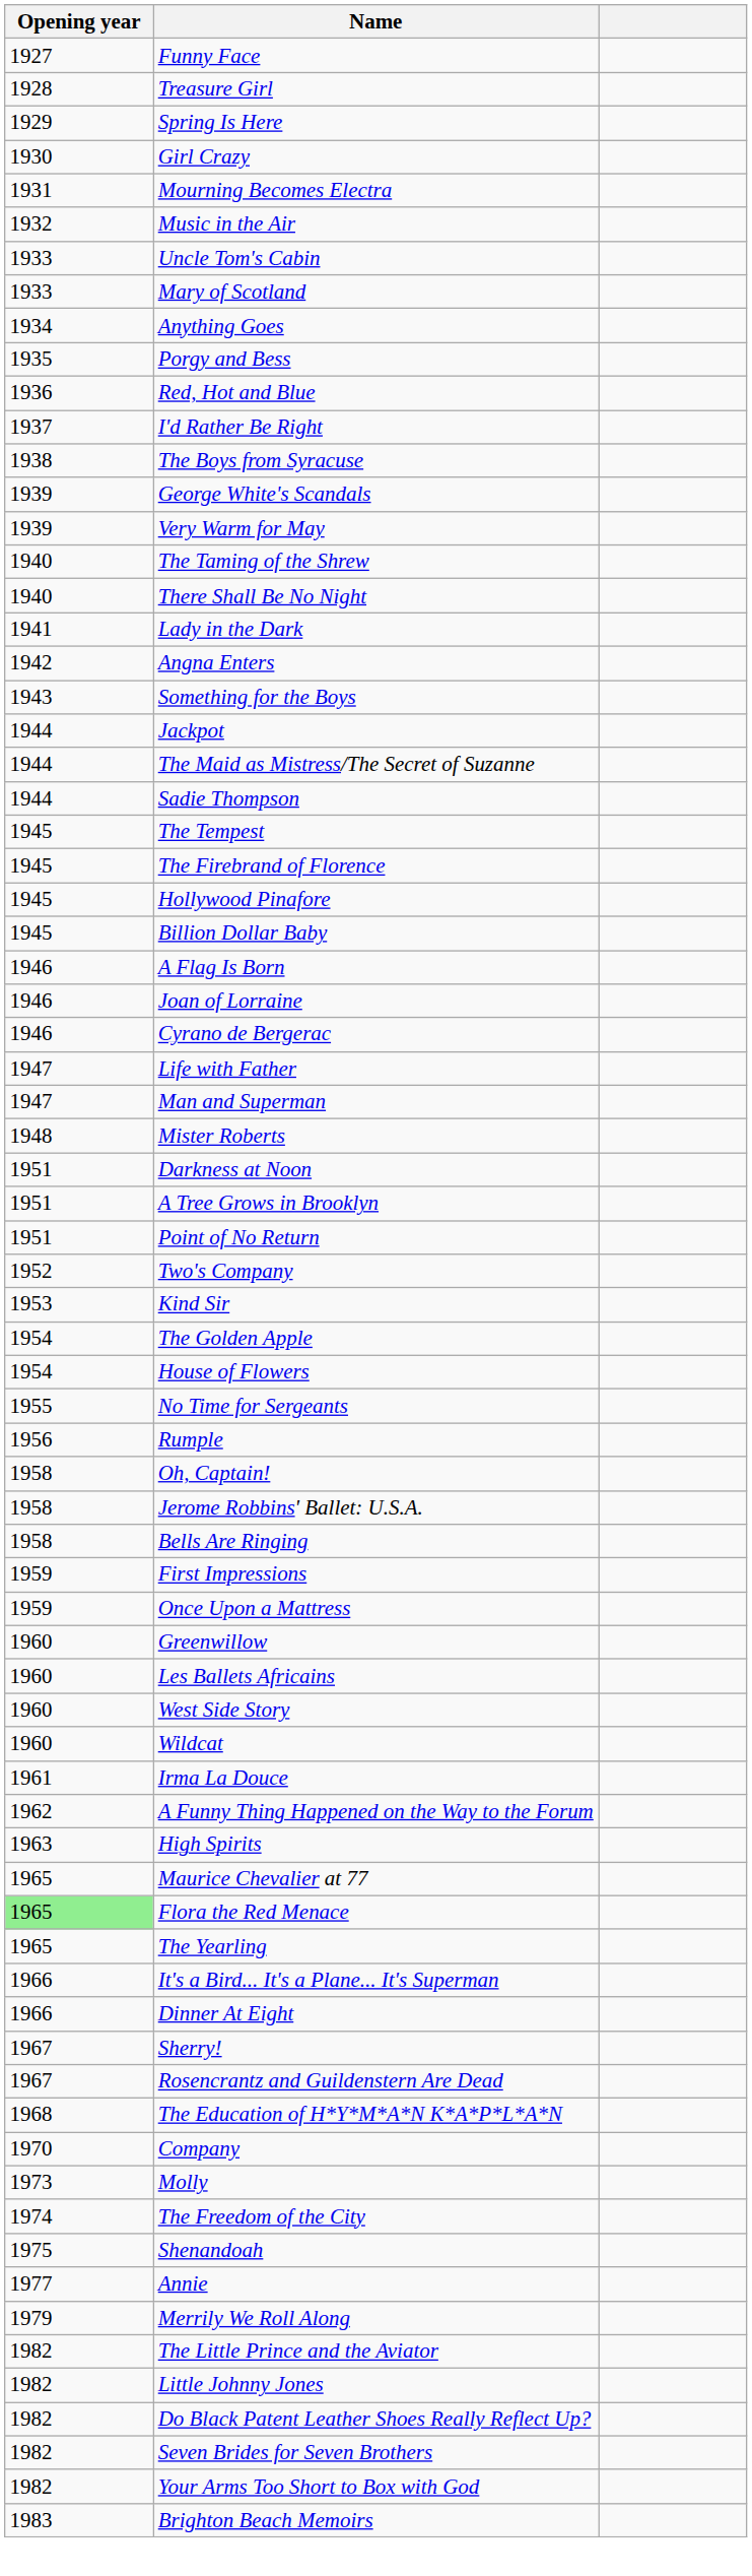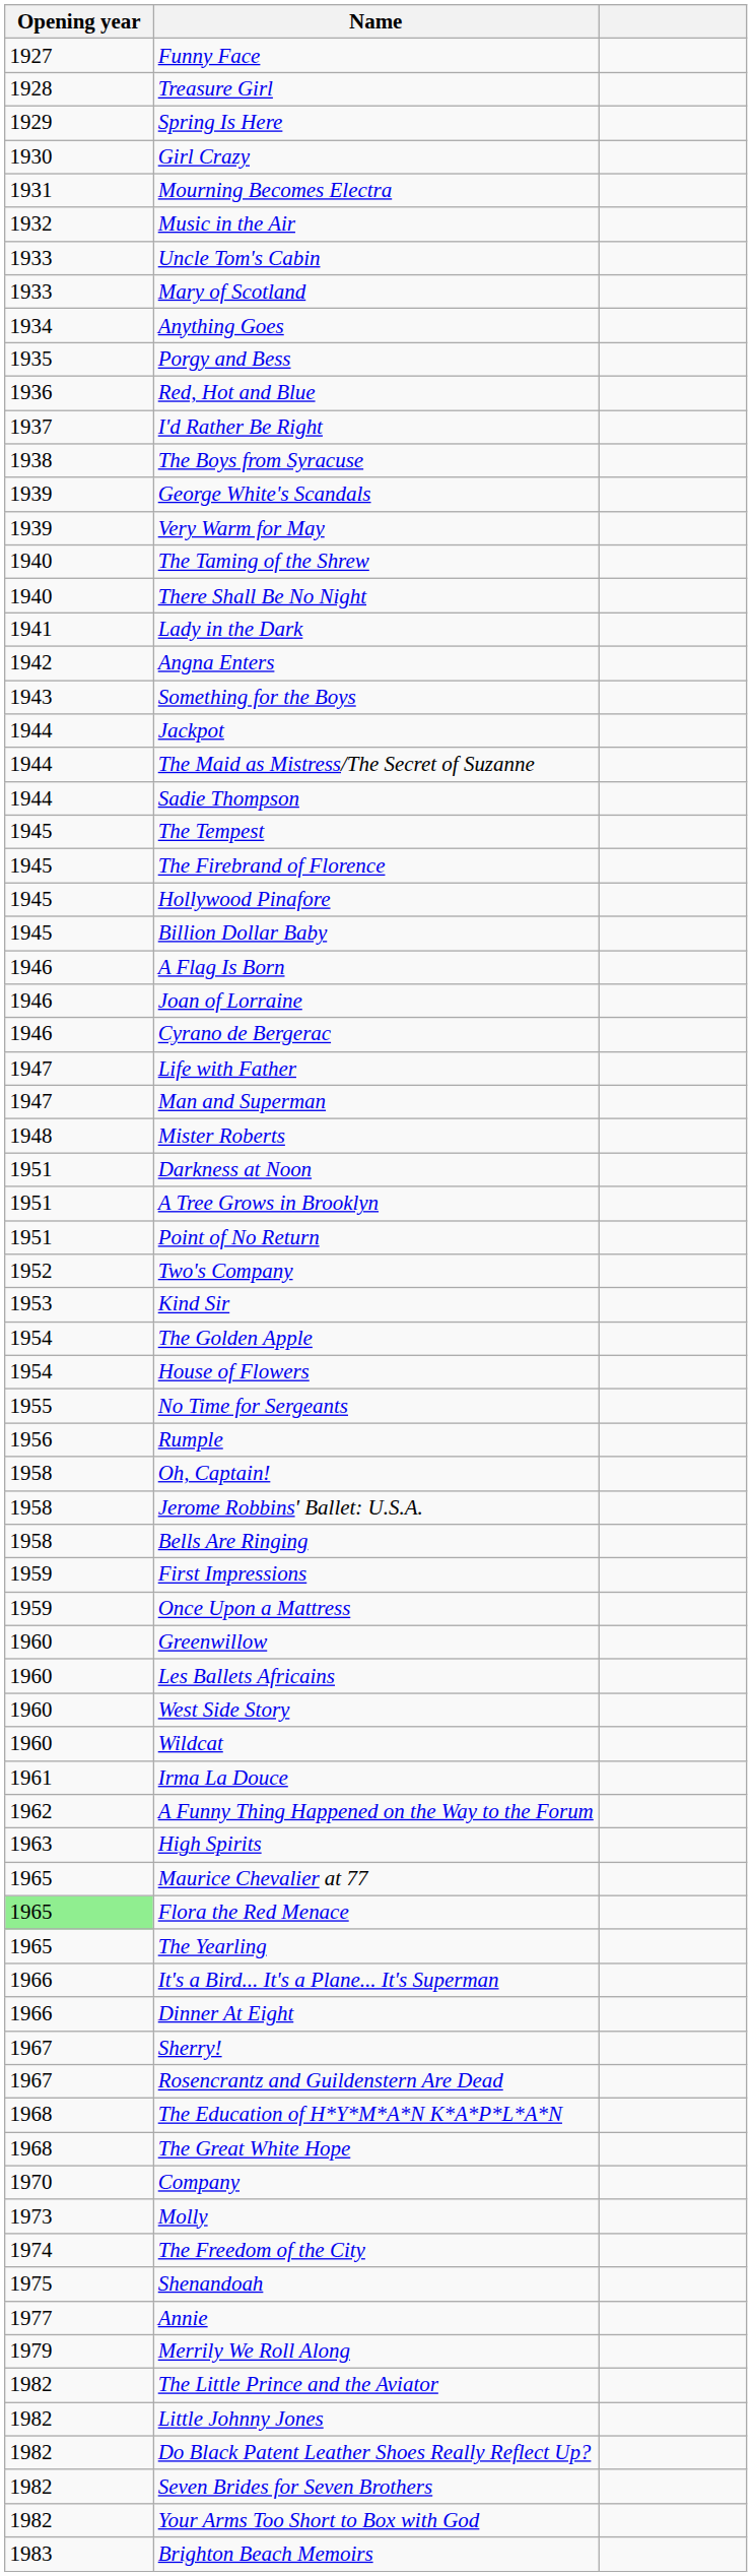 <table class="wikitable sortable collapsible">
 <tr>
 <th width=20% scope="col">Opening year</th>
 <th width=60% scope="col">Name</th>
 <th width=20% scope="col" class="unsortable"></th>
 </tr>
 <tr>
 <td>1927</td>
 <td><em><a href='#'>Funny Face</a></em></td>
 <td></td>
 </tr>
 <tr>
 <td>1928</td>
 <td><em><a href='#'>Treasure Girl</a></em></td>
 <td></td>
 </tr>
 <tr>
 <td>1929</td>
 <td><em><a href='#'>Spring Is Here</a></em></td>
 <td></td>
 </tr>
 <tr>
 <td>1930</td>
 <td><em><a href='#'>Girl Crazy</a></em></td>
 <td></td>
 </tr>
 <tr>
 <td>1931</td>
 <td><em><a href='#'>Mourning Becomes Electra</a></em></td>
 <td></td>
 </tr>
 <tr>
 <td>1932</td>
 <td><em><a href='#'>Music in the Air</a></em></td>
 <td></td>
 </tr>
 <tr>
 <td>1933</td>
 <td><em><a href='#'>Uncle Tom's Cabin</a></em></td>
 <td></td>
 </tr>
 <tr>
 <td>1933</td>
 <td><em><a href='#'>Mary of Scotland</a></em></td>
 <td></td>
 </tr>
 <tr>
 <td>1934</td>
 <td><em><a href='#'>Anything Goes</a></em></td>
 <td></td>
 </tr>
 <tr>
 <td>1935</td>
 <td><em><a href='#'>Porgy and Bess</a></em></td>
 <td></td>
 </tr>
 <tr>
 <td>1936</td>
 <td><em><a href='#'>Red, Hot and Blue</a></em></td>
 <td></td>
 </tr>
 <tr>
 <td>1937</td>
 <td><em><a href='#'>I'd Rather Be Right</a></em></td>
 <td></td>
 </tr>
 <tr>
 <td>1938</td>
 <td><em><a href='#'>The Boys from Syracuse</a></em></td>
 <td></td>
 </tr>
 <tr>
 <td>1939</td>
 <td><em><a href='#'>George White's Scandals</a></em></td>
 <td></td>
 </tr>
 <tr>
 <td>1939</td>
 <td><em><a href='#'>Very Warm for May</a></em></td>
 <td></td>
 </tr>
 <tr>
 <td>1940</td>
 <td><em><a href='#'>The Taming of the Shrew</a></em></td>
 <td></td>
 </tr>
 <tr>
 <td>1940</td>
 <td><em><a href='#'>There Shall Be No Night</a></em></td>
 <td></td>
 </tr>
 <tr>
 <td>1941</td>
 <td><em><a href='#'>Lady in the Dark</a></em></td>
 <td></td>
 </tr>
 <tr>
 <td>1942</td>
 <td><em><a href='#'>Angna Enters</a></em></td>
 <td></td>
 </tr>
 <tr>
 <td>1943</td>
 <td><em><a href='#'>Something for the Boys</a></em></td>
 <td></td>
 </tr>
 <tr>
 <td>1944</td>
 <td><em><a href='#'>Jackpot</a></em></td>
 <td></td>
 </tr>
 <tr>
 <td>1944</td>
 <td><em><a href='#'>The Maid as Mistress</a>/The Secret of Suzanne</em></td>
 <td></td>
 </tr>
 <tr>
 <td>1944</td>
 <td><em><a href='#'>Sadie Thompson</a></em></td>
 <td></td>
 </tr>
 <tr>
 <td>1945</td>
 <td><em><a href='#'>The Tempest</a></em></td>
 <td></td>
 </tr>
 <tr>
 <td>1945</td>
 <td><em><a href='#'>The Firebrand of Florence</a></em></td>
 <td></td>
 </tr>
 <tr>
 <td>1945</td>
 <td><em><a href='#'>Hollywood Pinafore</a></em></td>
 <td></td>
 </tr>
 <tr>
 <td>1945</td>
 <td><em><a href='#'>Billion Dollar Baby</a></em></td>
 <td></td>
 </tr>
 <tr>
 <td>1946</td>
 <td><em><a href='#'>A Flag Is Born</a></em></td>
 <td></td>
 </tr>
 <tr>
 <td>1946</td>
 <td><em><a href='#'>Joan of Lorraine</a></em></td>
 <td></td>
 </tr>
 <tr>
 <td>1946</td>
 <td><em><a href='#'>Cyrano de Bergerac</a></em></td>
 <td></td>
 </tr>
 <tr>
 <td>1947</td>
 <td><em><a href='#'>Life with Father</a></em></td>
 <td></td>
 </tr>
 <tr>
 <td>1947</td>
 <td><em><a href='#'>Man and Superman</a></em></td>
 <td></td>
 </tr>
 <tr>
 <td>1948</td>
 <td><em><a href='#'>Mister Roberts</a></em></td>
 <td></td>
 </tr>
 <tr>
 <td>1951</td>
 <td><em><a href='#'>Darkness at Noon</a></em></td>
 <td></td>
 </tr>
 <tr>
 <td>1951</td>
 <td><em><a href='#'>A Tree Grows in Brooklyn</a></em></td>
 <td></td>
 </tr>
 <tr>
 <td>1951</td>
 <td><em><a href='#'>Point of No Return</a></em></td>
 <td></td>
 </tr>
 <tr>
 <td>1952</td>
 <td><em><a href='#'>Two's Company</a></em></td>
 <td></td>
 </tr>
 <tr>
 <td>1953</td>
 <td><em><a href='#'>Kind Sir</a></em></td>
 <td></td>
 </tr>
 <tr>
 <td>1954</td>
 <td><em><a href='#'>The Golden Apple</a></em></td>
 <td></td>
 </tr>
 <tr>
 <td>1954</td>
 <td><em><a href='#'>House of Flowers</a></em></td>
 <td></td>
 </tr>
 <tr>
 <td>1955</td>
 <td><em><a href='#'>No Time for Sergeants</a></em></td>
 <td></td>
 </tr>
 <tr>
 <td>1956</td>
 <td><em><a href='#'>Rumple</a></em></td>
 <td></td>
 </tr>
 <tr>
 <td>1958</td>
 <td><em><a href='#'>Oh, Captain!</a></em></td>
 <td></td>
 </tr>
 <tr>
 <td>1958</td>
 <td><em><a href='#'>Jerome Robbins</a>' Ballet: U.S.A.</em></td>
 <td></td>
 </tr>
 <tr>
 <td>1958</td>
 <td><em><a href='#'>Bells Are Ringing</a></em></td>
 <td></td>
 </tr>
 <tr>
 <td>1959</td>
 <td><em><a href='#'>First Impressions</a></em></td>
 <td></td>
 </tr>
 <tr>
 <td>1959</td>
 <td><em><a href='#'>Once Upon a Mattress</a></em></td>
 <td></td>
 </tr>
 <tr>
 <td>1960</td>
 <td><em><a href='#'>Greenwillow</a></em></td>
 <td></td>
 </tr>
 <tr>
 <td>1960</td>
 <td><em><a href='#'>Les Ballets Africains</a></em></td>
 <td></td>
 </tr>
 <tr>
 <td>1960</td>
 <td><em><a href='#'>West Side Story</a></em></td>
 <td></td>
 </tr>
 <tr>
 <td>1960</td>
 <td><em><a href='#'>Wildcat</a></em></td>
 <td></td>
 </tr>
 <tr>
 <td>1961</td>
 <td><em><a href='#'>Irma La Douce</a></em></td>
 <td></td>
 </tr>
 <tr>
 <td>1962</td>
 <td><em><a href='#'>A Funny Thing Happened on the Way to the Forum</a></em></td>
 <td></td>
 </tr>
 <tr>
 <td>1963</td>
 <td><em><a href='#'>High Spirits</a></em></td>
 <td></td>
 </tr>
 <tr>
 <td>1965</td>
 <td><em><a href='#'>Maurice Chevalier</a> at 77</em></td>
 <td></td>
 </tr>
 <tr>
 <td style="background: lightgreen;">1965</td>
 <td><em><a href='#'>Flora the Red Menace</a></em></td>
 <td></td>
 </tr>
 <tr>
 <td>1965</td>
 <td><em><a href='#'>The Yearling</a></em></td>
 <td></td>
 </tr>
 <tr>
 <td>1966</td>
 <td><em><a href='#'>It's a Bird... It's a Plane... It's Superman</a></em></td>
 <td></td>
 </tr>
 <tr>
 <td>1966</td>
 <td><em><a href='#'>Dinner At Eight</a></em></td>
 <td></td>
 </tr>
 <tr>
 <td>1967</td>
 <td><em><a href='#'>Sherry!</a></em></td>
 <td></td>
 </tr>
 <tr>
 <td>1967</td>
 <td><em><a href='#'>Rosencrantz and Guildenstern Are Dead</a></em></td>
 <td></td>
 </tr>
 <tr>
 <td>1968</td>
 <td><em><a href='#'>The Education of H*Y*M*A*N K*A*P*L*A*N</a></em></td>
 <td></td>
 </tr>
 <tr>
+<td>1968</td>
+<td><em><a href='#'>The Great White Hope</a></em></td>
+<td></td>
+</tr>
+<tr>
 <td>1970</td>
 <td><em><a href='#'>Company</a></em></td>
 <td></td>
 </tr>
 <tr>
 <td>1973</td>
 <td><em><a href='#'>Molly</a></em></td>
 <td></td>
 </tr>
 <tr>
 <td>1974</td>
 <td><em><a href='#'>The Freedom of the City</a></em></td>
 <td></td>
 </tr>
 <tr>
 <td>1975</td>
 <td><em><a href='#'>Shenandoah</a></em></td>
 <td></td>
 </tr>
 <tr>
 <td>1977</td>
 <td><em><a href='#'>Annie</a></em></td>
 <td></td>
 </tr>
 <tr>
 <td>1979</td>
 <td><em><a href='#'>Merrily We Roll Along</a></em></td>
 <td></td>
 </tr>
 <tr>
 <td>1982</td>
 <td><em><a href='#'>The Little Prince and the Aviator</a></em></td>
 <td></td>
 </tr>
 <tr>
 <td>1982</td>
 <td><em><a href='#'>Little Johnny Jones</a></em></td>
 <td></td>
 </tr>
 <tr>
 <td>1982</td>
 <td><em><a href='#'>Do Black Patent Leather Shoes Really Reflect Up?</a></em></td>
 <td></td>
 </tr>
 <tr>
 <td>1982</td>
 <td><em><a href='#'>Seven Brides for Seven Brothers</a></em></td>
 <td></td>
 </tr>
 <tr>
 <td>1982</td>
 <td><em><a href='#'>Your Arms Too Short to Box with God</a></em></td>
 <td></td>
 </tr>
 <tr>
 <td>1983</td>
 <td><em><a href='#'>Brighton Beach Memoirs</a></em></td>
 <td></td>
 </tr>
 </table>
